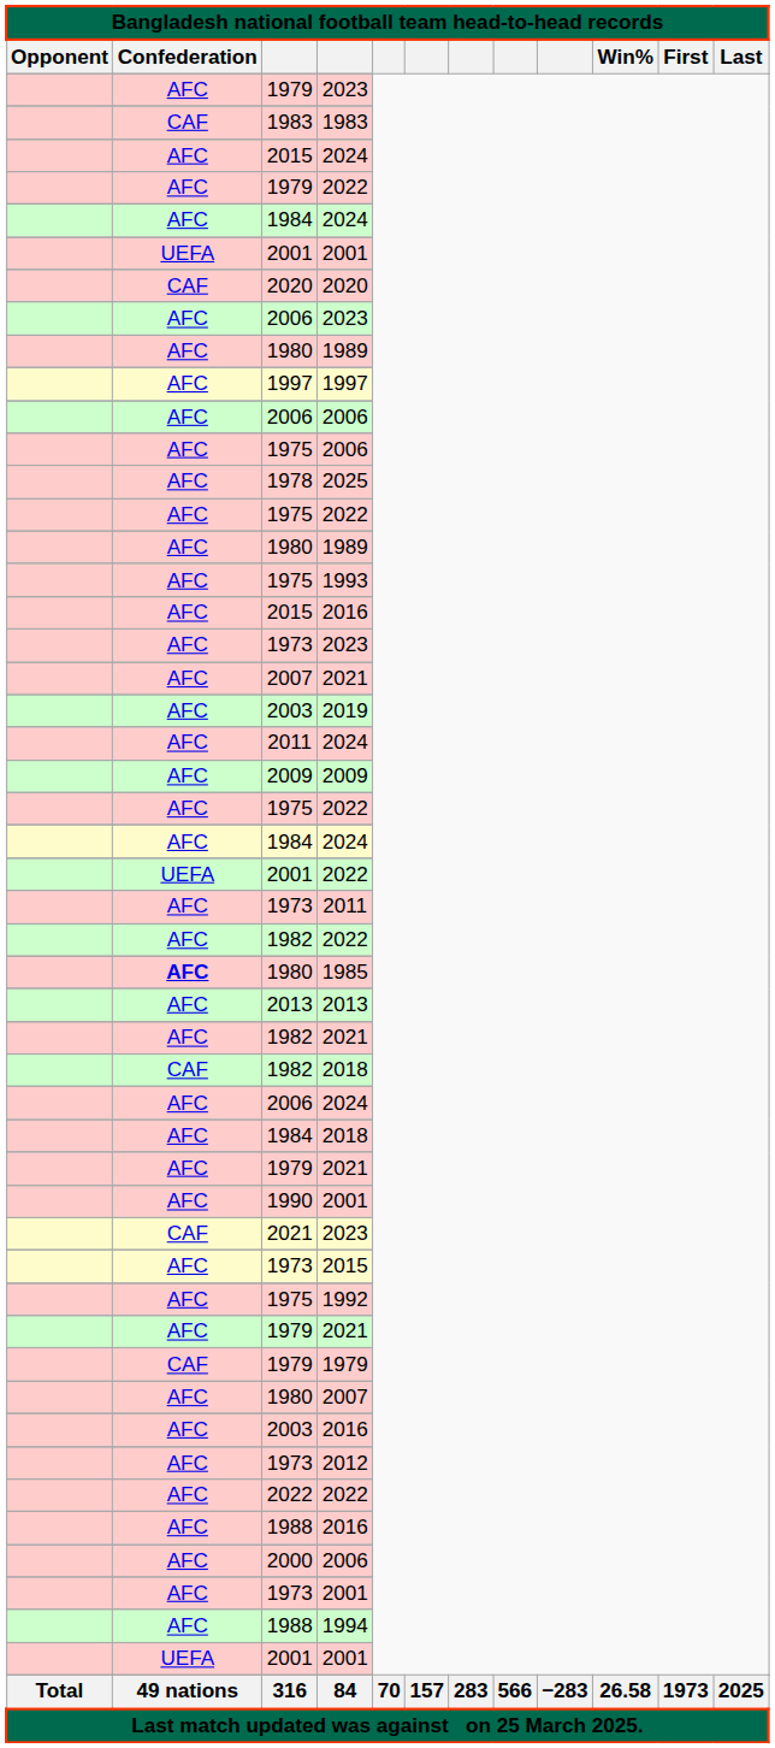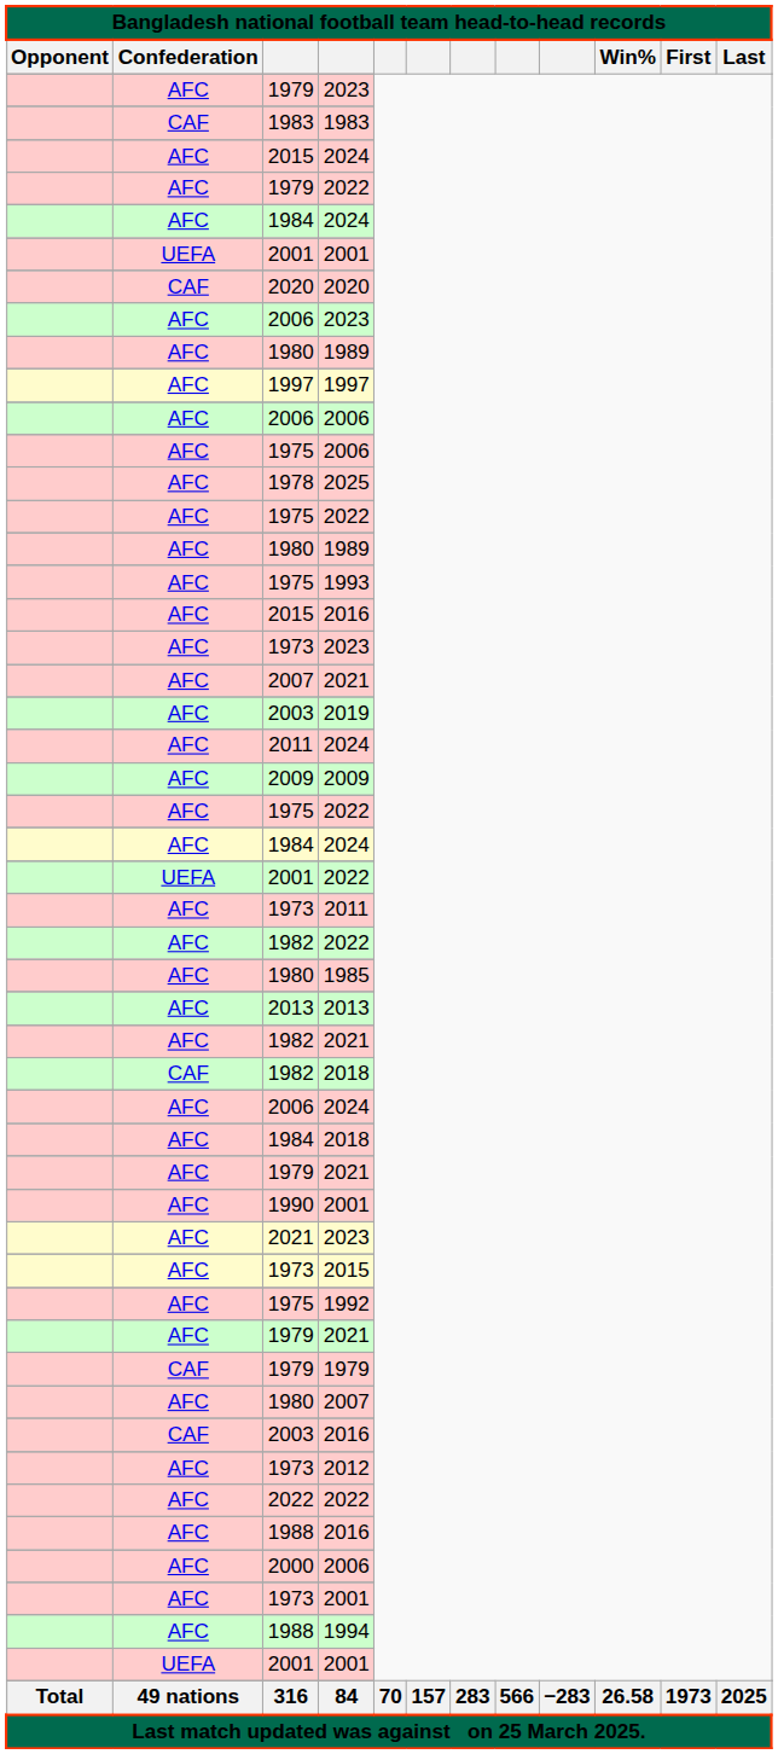 <table class="wikitable sortable" style="text-align: center; font-size: 100%;">
 <tr>
 <th colspan=14 style="background-color:#006a4e;border: 2px solid #ff3300;"><span>Bangladesh national football team head-to-head records</span></th>
 </tr>
 <tr>
 <th>Opponent</th>
 <th>Confederation</th>
 <th></th>
 <th></th>
 <th></th>
 <th></th>
 <th></th>
 <th></th>
 <th></th>
 <th>Win%</th>
 <th>First</th>
 <th>Last</th>
 </tr>
 <tr>
 </tr>
 <tr>
 </tr>
 <tr bgcolor=FFCCCC>
 <td align="left"></td>
 <td><a href='#'>AFC</a><br></td>
 <td>1979</td>
 <td>2023</td>
 </tr>
 <tr>
 </tr>
 <tr>
 </tr>
 <tr bgcolor=FFCCCC>
 <td align="left"></td>
 <td><a href='#'>CAF</a><br></td>
 <td>1983</td>
 <td>1983</td>
 </tr>
 <tr>
 </tr>
 <tr>
 </tr>
 <tr bgcolor=FFCCCC>
 <td align="left"></td>
 <td><a href='#'>AFC</a><br></td>
 <td>2015</td>
 <td>2024</td>
 </tr>
 <tr>
 </tr>
 <tr>
 </tr>
 <tr bgcolor=FFCCCC>
 <td align="left"></td>
 <td><a href='#'>AFC</a><br></td>
 <td>1979</td>
 <td>2022</td>
 </tr>
 <tr>
 </tr>
 <tr>
 </tr>
 <tr bgcolor=CCFFCC>
 <td align="left"></td>
 <td><a href='#'>AFC</a><br></td>
 <td>1984</td>
 <td>2024</td>
 </tr>
 <tr>
 </tr>
 <tr>
 </tr>
 <tr bgcolor=FFCCCC>
 <td align="left"></td>
 <td><a href='#'>UEFA</a><br></td>
 <td>2001</td>
 <td>2001</td>
 </tr>
 <tr>
 </tr>
 <tr>
 </tr>
 <tr bgcolor=FFCCCC>
 <td align="left"></td>
 <td><a href='#'>CAF</a><br></td>
 <td>2020</td>
 <td>2020</td>
 </tr>
 <tr>
 </tr>
 <tr>
 </tr>
 <tr bgcolor=CCFFCC>
 <td align="left"></td>
 <td><a href='#'>AFC</a><br></td>
 <td>2006</td>
 <td>2023</td>
 </tr>
 <tr>
 </tr>
 <tr>
 </tr>
 <tr bgcolor=FFCCCC>
 <td align="left"></td>
 <td><a href='#'>AFC</a><br></td>
 <td>1980</td>
 <td>1989</td>
 </tr>
 <tr>
 </tr>
 <tr>
 </tr>
 <tr bgcolor=FFFCCC>
 <td align="left"></td>
 <td><a href='#'>AFC</a><br></td>
 <td>1997</td>
 <td>1997</td>
 </tr>
 <tr>
 </tr>
 <tr>
 </tr>
 <tr bgcolor=CCFFCC>
 <td align="left"></td>
 <td><a href='#'>AFC</a><br></td>
 <td>2006</td>
 <td>2006</td>
 </tr>
 <tr>
 </tr>
 <tr>
 </tr>
 <tr bgcolor=FFCCCC>
 <td align="left"></td>
 <td><a href='#'>AFC</a><br></td>
 <td>1975</td>
 <td>2006</td>
 </tr>
 <tr>
 </tr>
 <tr>
 </tr>
 <tr bgcolor=FFCCCC>
 <td align="left"></td>
 <td><a href='#'>AFC</a><br></td>
 <td>1978</td>
 <td>2025</td>
 </tr>
 <tr>
 </tr>
 <tr>
 </tr>
 <tr bgcolor=FFCCCC>
 <td align="left"></td>
 <td><a href='#'>AFC</a><br></td>
 <td>1975</td>
 <td>2022</td>
 </tr>
 <tr>
 </tr>
 <tr>
 </tr>
 <tr bgcolor=FFCCCC>
 <td align="left"></td>
 <td><a href='#'>AFC</a><br></td>
 <td>1980</td>
 <td>1989</td>
 </tr>
 <tr>
 </tr>
 <tr>
 </tr>
 <tr bgcolor=FFCCCC>
 <td align="left"></td>
 <td><a href='#'>AFC</a><br></td>
 <td>1975</td>
 <td>1993</td>
 </tr>
 <tr>
 </tr>
 <tr>
 </tr>
 <tr bgcolor=FFCCCC>
 <td align="left"></td>
 <td><a href='#'>AFC</a><br></td>
 <td>2015</td>
 <td>2016</td>
 </tr>
 <tr>
 </tr>
 <tr>
 </tr>
 <tr bgcolor=FFCCCC>
 <td align="left"></td>
 <td><a href='#'>AFC</a><br></td>
 <td>1973</td>
 <td>2023</td>
 </tr>
 <tr>
 </tr>
 <tr>
 </tr>
 <tr bgcolor=FFCCCC>
 <td align="left"></td>
 <td><a href='#'>AFC</a><br></td>
 <td>2007</td>
 <td>2021</td>
 </tr>
 <tr>
 </tr>
 <tr>
 </tr>
 <tr bgcolor=CCFFCC>
 <td align="left"></td>
 <td><a href='#'>AFC</a><br></td>
 <td>2003</td>
 <td>2019</td>
 </tr>
 <tr>
 </tr>
 <tr>
 </tr>
 <tr bgcolor=FFCCCC>
 <td align="left"></td>
 <td><a href='#'>AFC</a><br></td>
 <td>2011</td>
 <td>2024</td>
 </tr>
 <tr>
 </tr>
 <tr>
 </tr>
 <tr bgcolor=CCFFCC>
 <td align="left"></td>
 <td><a href='#'>AFC</a><br></td>
 <td>2009</td>
 <td>2009</td>
 </tr>
 <tr>
 </tr>
 <tr>
 </tr>
 <tr bgcolor=FFCCCC>
 <td align="left"></td>
 <td><a href='#'>AFC</a><br></td>
 <td>1975</td>
 <td>2022</td>
 </tr>
 <tr>
 </tr>
 <tr>
 </tr>
 <tr bgcolor=FFFCCC>
 <td align="left"></td>
 <td><a href='#'>AFC</a><br></td>
 <td>1984</td>
 <td>2024</td>
 </tr>
 <tr>
 </tr>
 <tr>
 </tr>
 <tr bgcolor=CCFFCC>
 <td align="left"></td>
 <td><a href='#'>UEFA</a><br></td>
 <td>2001</td>
 <td>2022</td>
 </tr>
 <tr>
 </tr>
 <tr>
 </tr>
 <tr bgcolor=FFCCCC>
 <td align="left"></td>
 <td><a href='#'>AFC</a><br></td>
 <td>1973</td>
 <td>2011</td>
 </tr>
 <tr>
 </tr>
 <tr>
 </tr>
 <tr bgcolor=CCFFCC>
 <td align="left"></td>
 <td><a href='#'>AFC</a><br></td>
 <td>1982</td>
 <td>2022</td>
 </tr>
 <tr>
 </tr>
 <tr>
 </tr>
 <tr bgcolor=FFCCCC>
 <td align="left"></td>
-<td><strong><a href='#'>AFC</a><br></strong></td>
+<td><a href='#'>AFC</a><br></td>
 <td>1980</td>
 <td>1985</td>
 </tr>
 <tr>
 </tr>
 <tr>
 </tr>
 <tr bgcolor=CCFFCC>
 <td align="left"></td>
 <td><a href='#'>AFC</a><br></td>
 <td>2013</td>
 <td>2013</td>
 </tr>
 <tr>
 </tr>
 <tr>
 </tr>
 <tr bgcolor=FFCCCC>
 <td align="left"></td>
 <td><a href='#'>AFC</a><br></td>
 <td>1982</td>
 <td>2021</td>
 </tr>
 <tr>
 </tr>
 <tr>
 </tr>
 <tr bgcolor=CCFFCC>
 <td align="left"></td>
 <td><a href='#'>CAF</a><br></td>
 <td>1982</td>
 <td>2018</td>
 </tr>
 <tr>
 </tr>
 <tr>
 </tr>
 <tr bgcolor=FFCCCC>
 <td align="left"></td>
 <td><a href='#'>AFC</a><br></td>
 <td>2006</td>
 <td>2024</td>
 </tr>
 <tr>
 </tr>
 <tr>
 </tr>
 <tr bgcolor=FFCCCC>
 <td align="left"></td>
 <td><a href='#'>AFC</a><br></td>
 <td>1984</td>
 <td>2018</td>
 </tr>
 <tr>
 </tr>
 <tr>
 </tr>
 <tr bgcolor=FFCCCC>
 <td align="left"></td>
 <td><a href='#'>AFC</a><br></td>
 <td>1979</td>
 <td>2021</td>
 </tr>
 <tr>
 </tr>
 <tr>
 </tr>
 <tr bgcolor=FFCCCC>
 <td align="left"></td>
 <td><a href='#'>AFC</a><br></td>
 <td>1990</td>
 <td>2001</td>
 </tr>
 <tr>
 </tr>
 <tr>
 </tr>
 <tr bgcolor=FFFCCC>
 <td align="left"></td>
-<td><a href='#'>CAF</a><br></td>
+<td><a href='#'>AFC</a><br></td>
 <td>2021</td>
 <td>2023</td>
 </tr>
 <tr>
 </tr>
 <tr>
 </tr>
 <tr bgcolor=FFFCCC>
 <td align="left"></td>
 <td><a href='#'>AFC</a><br></td>
 <td>1973</td>
 <td>2015</td>
 </tr>
 <tr>
 </tr>
 <tr>
 </tr>
 <tr bgcolor=FFCCCC>
 <td align="left"></td>
 <td><a href='#'>AFC</a><br></td>
 <td>1975</td>
 <td>1992</td>
 </tr>
 <tr>
 </tr>
 <tr>
 </tr>
 <tr bgcolor=CCFFCC>
 <td align="left"></td>
 <td><a href='#'>AFC</a><br></td>
 <td>1979</td>
 <td>2021</td>
 </tr>
 <tr>
 </tr>
 <tr>
 </tr>
 <tr bgcolor=FFCCCC>
 <td align="left"></td>
 <td><a href='#'>CAF</a><br></td>
 <td>1979</td>
 <td>1979</td>
 </tr>
 <tr>
 </tr>
 <tr>
 </tr>
 <tr bgcolor=FFCCCC>
 <td align="left"></td>
 <td><a href='#'>AFC</a><br></td>
 <td>1980</td>
 <td>2007</td>
 </tr>
 <tr>
 </tr>
 <tr>
 </tr>
 <tr bgcolor=FFCCCC>
 <td align="left"></td>
-<td><a href='#'>AFC</a><br></td>
+<td><a href='#'>CAF</a><br></td>
 <td>2003</td>
 <td>2016</td>
 </tr>
 <tr>
 </tr>
 <tr>
 </tr>
 <tr bgcolor=FFCCCC>
 <td align="left"></td>
 <td><a href='#'>AFC</a><br></td>
 <td>1973</td>
 <td>2012</td>
 </tr>
 <tr>
 </tr>
 <tr>
 </tr>
 <tr bgcolor=FFCCCC>
 <td align="left"></td>
 <td><a href='#'>AFC</a><br></td>
 <td>2022</td>
 <td>2022</td>
 </tr>
 <tr>
 </tr>
 <tr>
 </tr>
 <tr bgcolor=FFCCCC>
 <td align="left"></td>
 <td><a href='#'>AFC</a><br></td>
 <td>1988</td>
 <td>2016</td>
 </tr>
 <tr>
 </tr>
 <tr>
 </tr>
 <tr bgcolor=FFCCCC>
 <td align="left"></td>
 <td><a href='#'>AFC</a><br></td>
 <td>2000</td>
 <td>2006</td>
 </tr>
 <tr>
 </tr>
 <tr>
 </tr>
 <tr bgcolor=FFCCCC>
 <td align="left"></td>
 <td><a href='#'>AFC</a><br></td>
 <td>1973</td>
 <td>2001</td>
 </tr>
 <tr>
 </tr>
 <tr>
 </tr>
 <tr bgcolor=CCFFCC>
 <td align="left"></td>
 <td><a href='#'>AFC</a><br></td>
 <td>1988</td>
 <td>1994</td>
 </tr>
 <tr>
 </tr>
 <tr>
 </tr>
 <tr bgcolor=FFCCCC>
 <td align="left"></td>
 <td><a href='#'>UEFA</a><br></td>
 <td>2001</td>
 <td>2001</td>
 </tr>
 <tr class="sortbottom">
 </tr>
 <tr>
 <th align=left>Total</th>
 <th>49 nations</th>
 <th>316</th>
 <th>84</th>
 <th>70</th>
 <th>157</th>
 <th>283</th>
 <th>566</th>
 <th>−283</th>
 <th>26.58</th>
 <th>1973</th>
 <th>2025</th>
 </tr>
 <tr>
 <th colspan=12 style="background-color:#006a4e;border: 2px solid #ff3300;"><span>Last match updated was against   <a href='#'></a></span> <span>on 25 March 2025.</span></th>
 </tr>
 </table>
